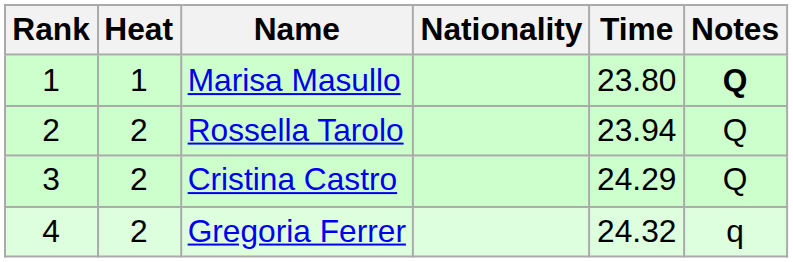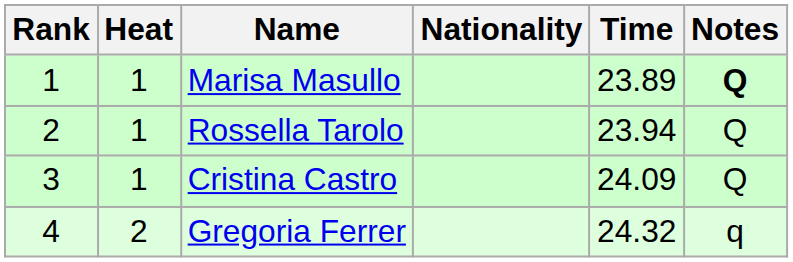 <table class="wikitable sortable" style="text-align:center">
 <tr>
 <th>Rank</th>
 <th>Heat</th>
 <th>Name</th>
 <th>Nationality</th>
 <th>Time</th>
 <th>Notes</th>
 </tr>
 <tr bgcolor=ccffcc>
 <td>1</td>
 <td>1</td>
 <td align=left><a href='#'>Marisa Masullo</a></td>
 <td align=left></td>
-<td>23.80</td>
+<td>23.89</td>
 <td><strong>Q</strong></td>
 </tr>
 <tr bgcolor=ccffcc>
 <td>2</td>
-<td>2</td>
+<td>1</td>
 <td align=left><a href='#'>Rossella Tarolo</a></td>
 <td align=left></td>
 <td>23.94</td>
 <td>Q</td>
 </tr>
 <tr bgcolor=ccffcc>
 <td>3</td>
-<td>2</td>
+<td>1</td>
 <td align=left><a href='#'>Cristina Castro</a></td>
 <td align=left></td>
-<td>24.29</td>
+<td>24.09</td>
 <td>Q</td>
 </tr>
 <tr bgcolor=ddffdd>
 <td>4</td>
 <td>2</td>
 <td align=left><a href='#'>Gregoria Ferrer</a></td>
 <td align=left></td>
 <td>24.32</td>
 <td>q</td>
 </tr>
 </table>
